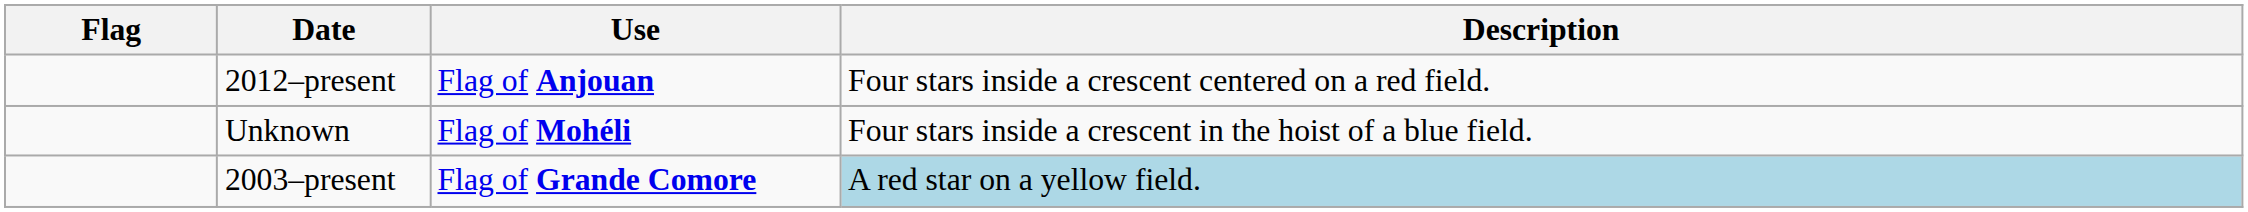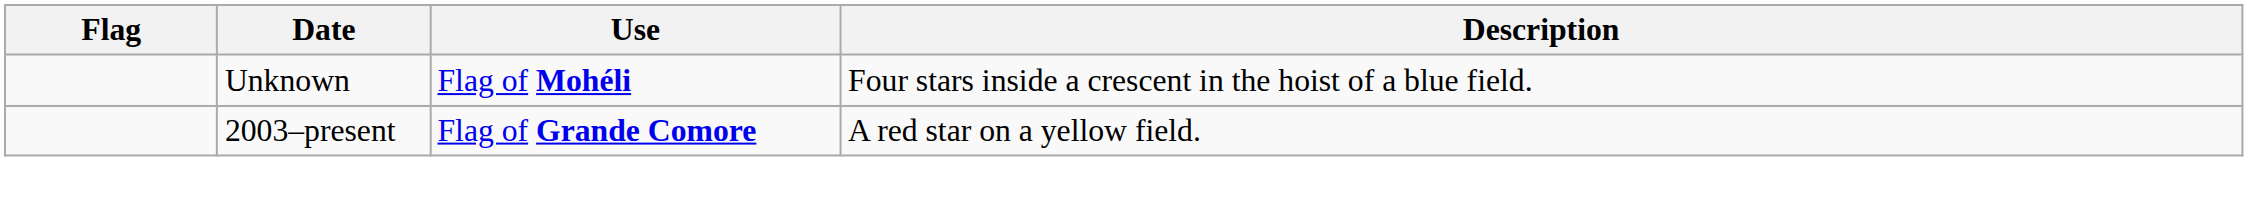 <table class="wikitable">
 <tr>
 <th style="width:100px;">Flag</th>
 <th style="width:100px;">Date</th>
 <th style="width:200px;">Use</th>
 <th style="width:700px;">Description</th>
-</tr>
-<tr>
-<td></td>
-<td>2012–present</td>
-<td><a href='#'>Flag of</a> <strong><a href='#'>Anjouan</a></strong></td>
-<td>Four stars inside a crescent centered on a red field.</td>
 </tr>
 <tr>
 <td></td>
 <td>Unknown</td>
 <td><a href='#'>Flag of</a> <strong><a href='#'>Mohéli</a></strong></td>
 <td>Four stars inside a crescent in the hoist of a blue field.</td>
 </tr>
 <tr>
 <td></td>
 <td>2003–present</td>
 <td><a href='#'>Flag of</a> <strong><a href='#'>Grande Comore</a></strong></td>
-<td style="background: lightblue;">A red star on a yellow field.</td>
+<td>A red star on a yellow field.</td>
 </tr>
 </table>
